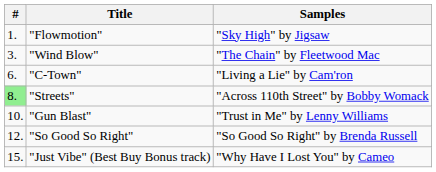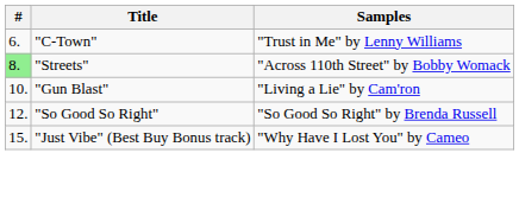 <table class="wikitable">
 <tr>
 <th align="center">#</th>
 <th align="center">Title</th>
 <th align="center">Samples</th>
 </tr>
 <tr>
-<td>1.</td>
-<td>"Flowmotion"</td>
-<td>"<a href='#'>Sky High</a>" by <a href='#'>Jigsaw</a></td>
-</tr>
-<tr>
-<td>3.</td>
-<td>"Wind Blow"</td>
-<td>"<a href='#'>The Chain</a>" by <a href='#'>Fleetwood Mac</a></td>
-</tr>
-<tr>
 <td>6.</td>
 <td>"C-Town"</td>
-<td>"Living a Lie" by <a href='#'>Cam'ron</a></td>
+<td>"Trust in Me" by <a href='#'>Lenny Williams</a></td>
 </tr>
 <tr>
 <td style="background: lightgreen;">8.</td>
 <td>"Streets"</td>
 <td>"Across 110th Street" by <a href='#'>Bobby Womack</a></td>
 </tr>
 <tr>
 <td>10.</td>
 <td>"Gun Blast"</td>
-<td>"Trust in Me" by <a href='#'>Lenny Williams</a></td>
+<td>"Living a Lie" by <a href='#'>Cam'ron</a></td>
 </tr>
 <tr>
 <td>12.</td>
 <td>"So Good So Right"</td>
 <td>"So Good So Right" by <a href='#'>Brenda Russell</a></td>
 </tr>
 <tr>
 <td>15.</td>
 <td>"Just Vibe" (Best Buy Bonus track)</td>
 <td>"Why Have I Lost You" by <a href='#'>Cameo</a></td>
 </tr>
 </table>
